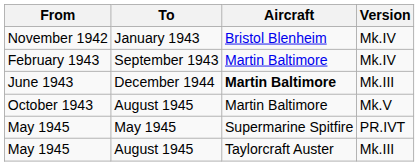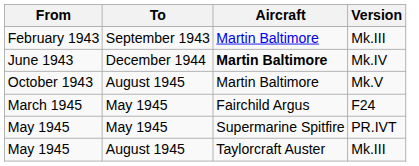 <table class="wikitable">
 <tr>
 <th>From</th>
 <th>To</th>
 <th>Aircraft</th>
 <th>Version</th>
 </tr>
 <tr>
-<td>November 1942</td>
-<td>January 1943</td>
-<td><a href='#'>Bristol Blenheim</a></td>
-<td>Mk.IV</td>
-</tr>
-<tr>
 <td>February 1943</td>
 <td>September 1943</td>
 <td><a href='#'>Martin Baltimore</a></td>
-<td>Mk.IV</td>
+<td>Mk.III</td>
 </tr>
 <tr>
 <td>June 1943</td>
 <td>December 1944</td>
 <td><strong>Martin Baltimore</strong></td>
-<td>Mk.III</td>
+<td>Mk.IV</td>
 </tr>
 <tr>
 <td>October 1943</td>
 <td>August 1945</td>
 <td>Martin Baltimore</td>
 <td>Mk.V</td>
+</tr>
+<tr>
+<td>March 1945</td>
+<td>May 1945</td>
+<td>Fairchild Argus</td>
+<td>F24</td>
 </tr>
 <tr>
 <td>May 1945</td>
 <td>May 1945</td>
 <td>Supermarine Spitfire</td>
 <td>PR.IVT</td>
 </tr>
 <tr>
 <td>May 1945</td>
 <td>August 1945</td>
 <td>Taylorcraft Auster</td>
 <td>Mk.III</td>
 </tr>
 </table>
